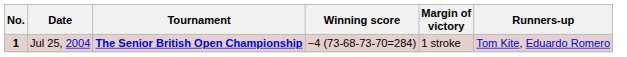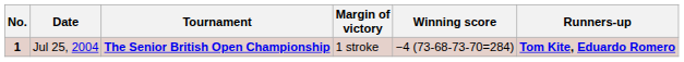 <table class="wikitable" style="font-size:95%;">
 <tr>
 <th>No.</th>
 <th>Date</th>
 <th>Tournament</th>
+<th>Margin of<br>victory</th>
 <th>Winning score</th>
-<th>Margin of<br>victory</th>
 <th>Runners-up</th>
 </tr>
 <tr style="background:#e5d1cb;">
 <td align=center><strong>1</strong></td>
 <td align=right>Jul 25, <a href='#'>2004</a></td>
 <td><strong><a href='#'>The Senior British Open Championship</a></strong></td>
+<td>1 stroke</td>
 <td>−4 (73-68-73-70=284)</td>
-<td>1 stroke</td>
-<td> <a href='#'>Tom Kite</a>,  <a href='#'>Eduardo Romero</a></td>
+<td><strong> <a href='#'>Tom Kite</a>,  <a href='#'>Eduardo Romero</a></strong></td>
 </tr>
 </table>
